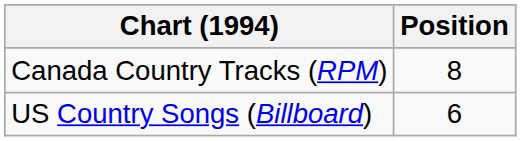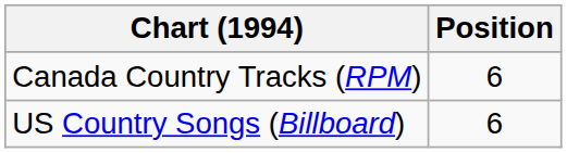 <table class="wikitable sortable">
 <tr>
 <th scope="col">Chart (1994)</th>
 <th scope="col">Position</th>
 </tr>
 <tr>
 <td>Canada Country Tracks (<em><a href='#'>RPM</a></em>)</td>
-<td align="center">8</td>
+<td align="center">6</td>
 </tr>
 <tr>
 <td>US <a href='#'>Country Songs</a> (<em><a href='#'>Billboard</a></em>)</td>
 <td align="center">6</td>
 </tr>
 </table>
